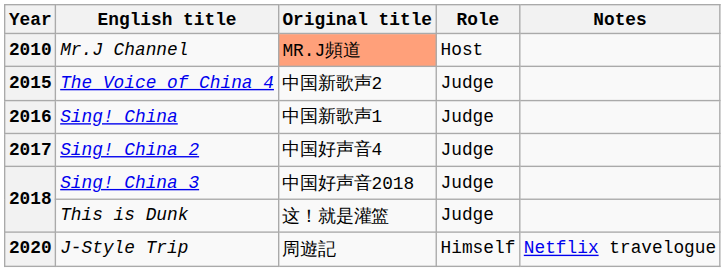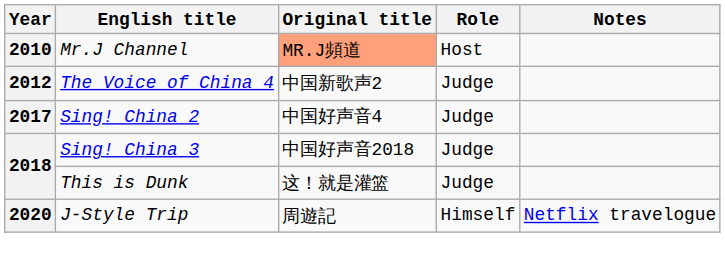 <table class="wikitable plainrowheaders sortable">
 <tr>
 <th>Year</th>
 <th>English title</th>
 <th>Original title</th>
 <th>Role</th>
 <th>Notes</th>
 </tr>
 <tr>
 <th scope="row">2010</th>
 <td><em>Mr.J Channel</em></td>
 <td style="background: lightsalmon;">MR.J頻道</td>
 <td>Host</td>
 <td></td>
 </tr>
 <tr>
-<th scope="row">2015</th>
+<th scope="row">2012</th>
 <td><em><a href='#'>The Voice of China 4</a></em></td>
 <td>中国新歌声2</td>
-<td>Judge</td>
-<td></td>
-</tr>
-<tr>
-<th scope="row">2016</th>
-<td><em><a href='#'>Sing! China</a></em></td>
-<td>中国新歌声1</td>
 <td>Judge</td>
 <td></td>
 </tr>
 <tr>
 <th scope="row">2017</th>
 <td><em><a href='#'>Sing! China 2</a></em></td>
 <td>中国好声音4</td>
 <td>Judge</td>
 <td></td>
 </tr>
 <tr>
 <th scope="row" rowspan="2">2018</th>
 <td><em><a href='#'>Sing! China 3</a></em></td>
 <td>中国好声音2018</td>
 <td>Judge</td>
 <td></td>
 </tr>
 <tr>
 <td><em>This is Dunk</em></td>
 <td>这！就是灌篮</td>
 <td>Judge</td>
 <td></td>
 </tr>
 <tr>
 <th scope="row">2020</th>
 <td><em>J-Style Trip</em></td>
 <td>周遊記</td>
 <td>Himself</td>
 <td><a href='#'>Netflix</a> travelogue</td>
 </tr>
 </table>
